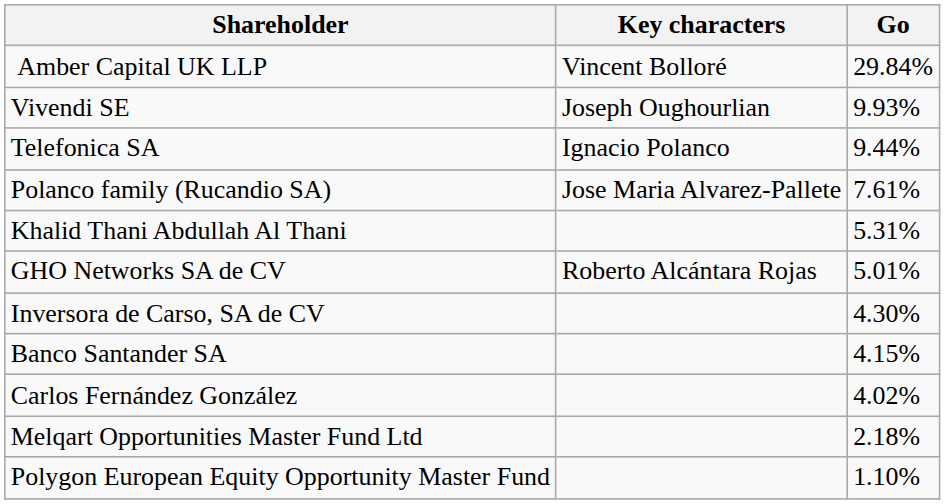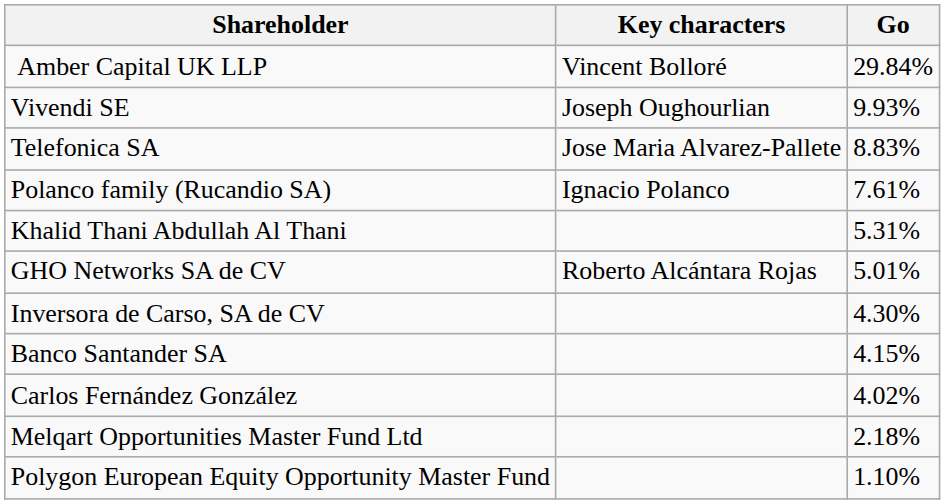 <table class="wikitable">
 <tr>
 <th>Shareholder</th>
 <th>Key characters</th>
 <th>Go</th>
 </tr>
 <tr>
 <td> Amber Capital UK LLP</td>
 <td>Vincent Bolloré</td>
 <td>29.84%</td>
 </tr>
 <tr>
 <td>Vivendi SE</td>
 <td>Joseph Oughourlian</td>
 <td>9.93%</td>
 </tr>
 <tr>
 <td>Telefonica SA</td>
-<td>Ignacio Polanco</td>
-<td>9.44%</td>
+<td>Jose Maria Alvarez-Pallete</td>
+<td>8.83%</td>
 </tr>
 <tr>
 <td>Polanco family (Rucandio SA)</td>
-<td>Jose Maria Alvarez-Pallete</td>
+<td>Ignacio Polanco</td>
 <td>7.61%</td>
 </tr>
 <tr>
 <td>Khalid Thani Abdullah Al Thani</td>
 <td></td>
 <td>5.31%</td>
 </tr>
 <tr>
 <td>GHO Networks SA de CV</td>
 <td>Roberto Alcántara Rojas</td>
 <td>5.01%</td>
 </tr>
 <tr>
 <td>Inversora de Carso, SA de CV</td>
 <td></td>
 <td>4.30%</td>
 </tr>
 <tr>
 <td>Banco Santander SA</td>
 <td></td>
 <td>4.15%</td>
 </tr>
 <tr>
 <td>Carlos Fernández González</td>
 <td></td>
 <td>4.02%</td>
 </tr>
 <tr>
 <td>Melqart Opportunities Master Fund Ltd</td>
 <td></td>
 <td>2.18%</td>
 </tr>
 <tr>
 <td>Polygon European Equity Opportunity Master Fund</td>
 <td></td>
 <td>1.10%</td>
 </tr>
 </table>
